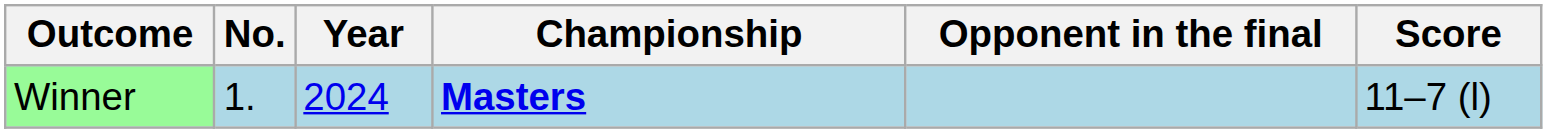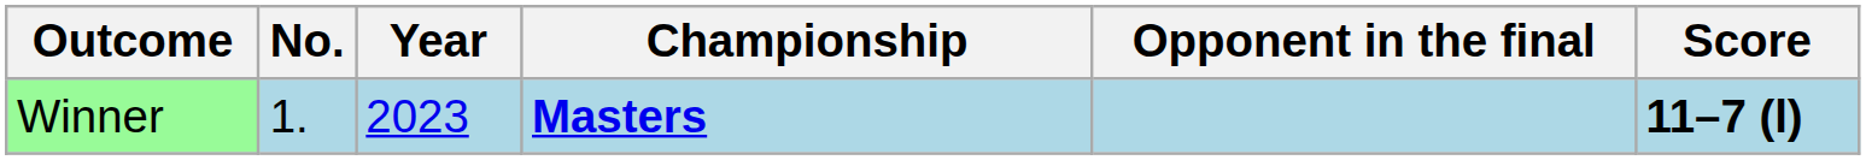 <table class="sortable wikitable">
 <tr>
 <th width="80">Outcome</th>
 <th width="20">No.</th>
 <th width="50">Year</th>
 <th style="width:190px;">Championship</th>
 <th style="width:180px;">Opponent in the final</th>
 <th width="70">Score</th>
 </tr>
 <tr style="background:lightblue">
 <td style="background:#98FB98;">Winner</td>
 <td>1.</td>
-<td><a href='#'>2024</a></td>
+<td><a href='#'>2023</a></td>
 <td><strong><a href='#'>Masters</a></strong></td>
 <td></td>
-<td>11–7 (l)</td>
+<td><strong>11–7 (l)</strong></td>
 </tr>
 </table>
